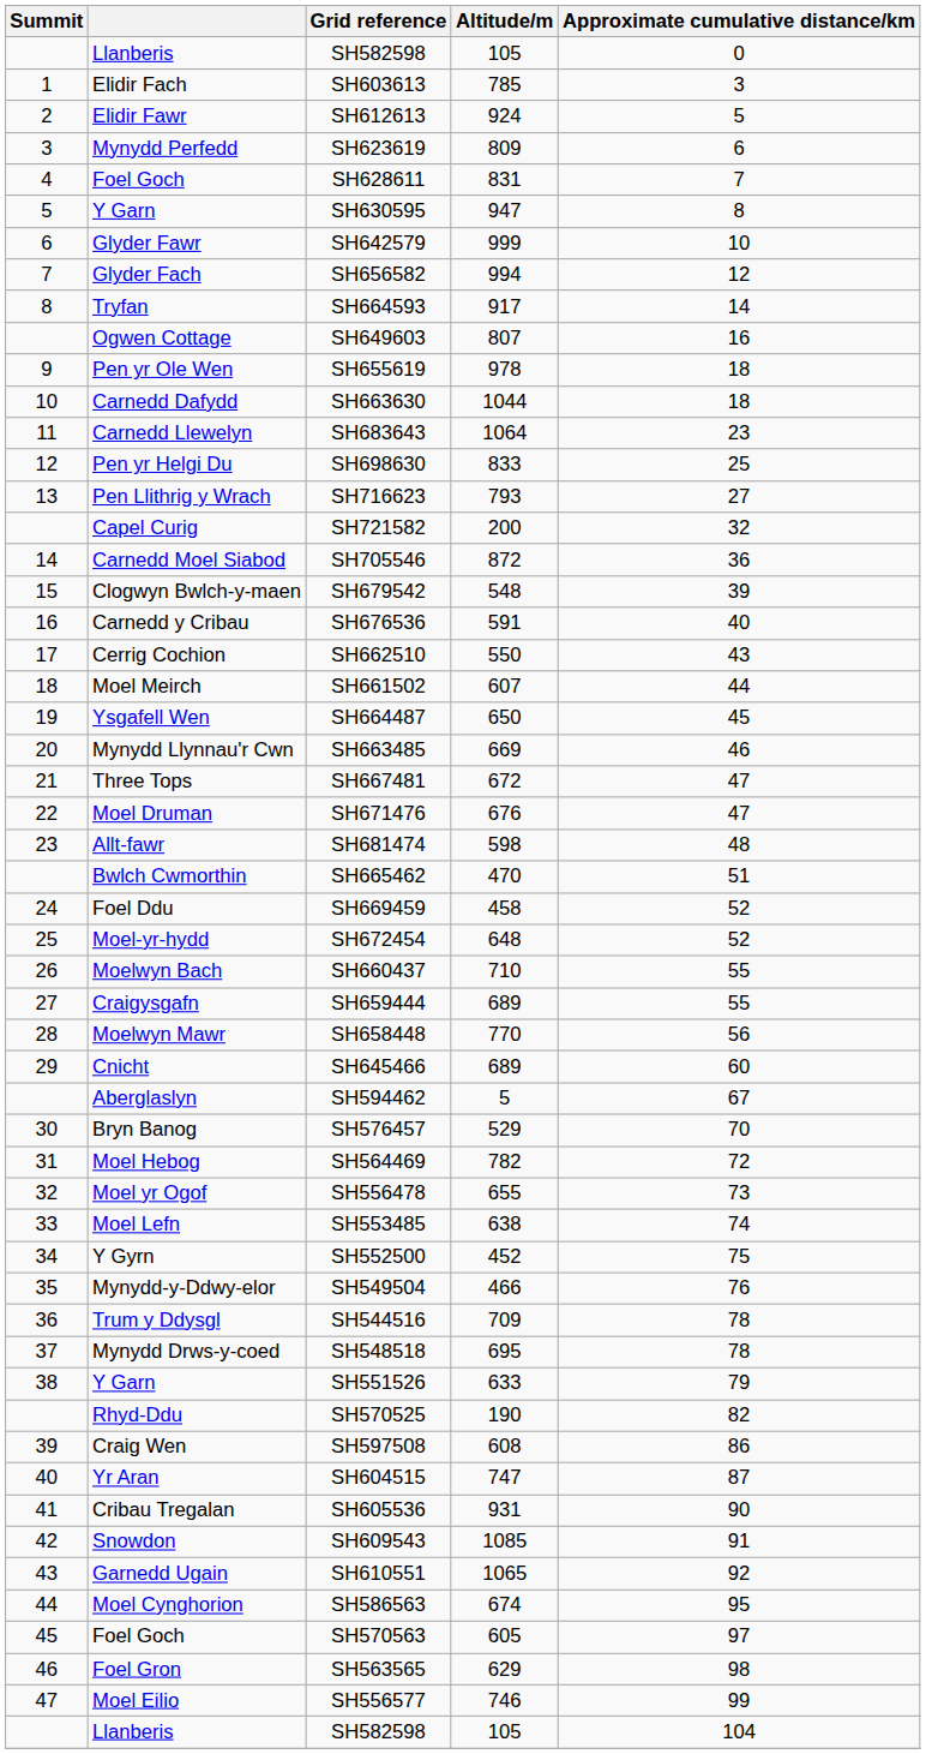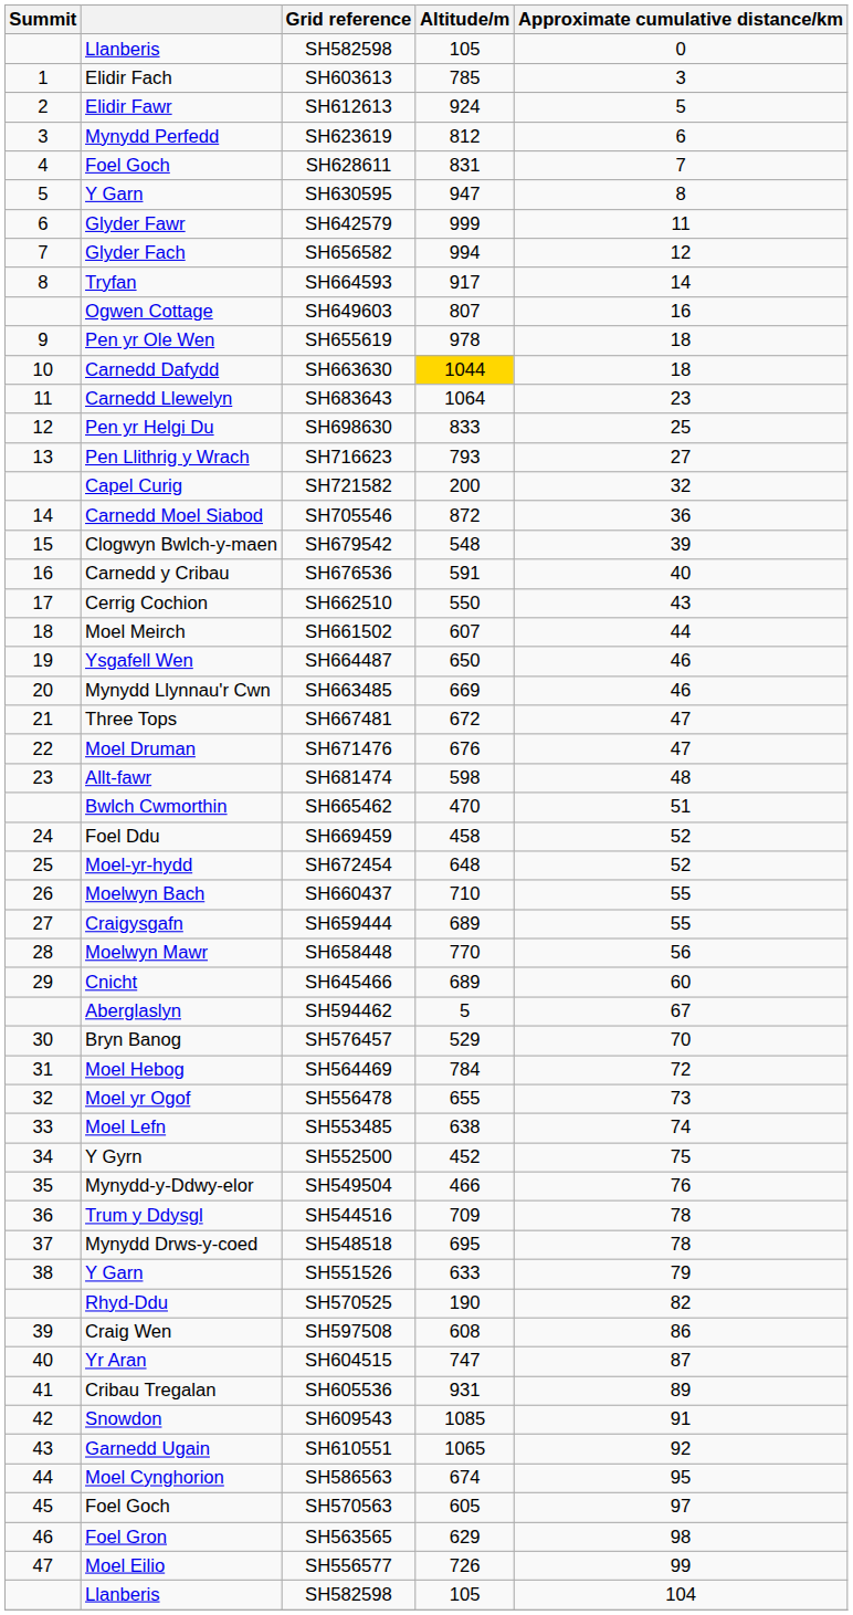 <table class="wikitable">
 <tr>
 <th>Summit</th>
 <th></th>
 <th>Grid reference</th>
 <th>Altitude/m</th>
 <th>Approximate cumulative distance/km</th>
 </tr>
 <tr>
 <td align="center"></td>
 <td align="left"><a href='#'>Llanberis</a></td>
 <td align="center">SH582598</td>
 <td align="center">105</td>
 <td align="center">0</td>
 </tr>
 <tr>
 <td align="center">1</td>
 <td align="left">Elidir Fach</td>
 <td align="center">SH603613</td>
 <td align="center">785</td>
 <td align="center">3</td>
 </tr>
 <tr>
 <td align="center">2</td>
 <td align="left"><a href='#'>Elidir Fawr</a></td>
 <td align="center">SH612613</td>
 <td align="center">924</td>
 <td align="center">5</td>
 </tr>
 <tr>
 <td align="center">3</td>
 <td align="left"><a href='#'>Mynydd Perfedd</a></td>
 <td align="center">SH623619</td>
-<td align="center">809</td>
+<td align="center">812</td>
 <td align="center">6</td>
 </tr>
 <tr>
 <td align="center">4</td>
 <td align="left"><a href='#'>Foel Goch</a></td>
 <td align="center">SH628611</td>
 <td align="center">831</td>
 <td align="center">7</td>
 </tr>
 <tr>
 <td align="center">5</td>
 <td align="left"><a href='#'>Y Garn</a></td>
 <td align="center">SH630595</td>
 <td align="center">947</td>
 <td align="center">8</td>
 </tr>
 <tr>
 <td align="center">6</td>
 <td align="left"><a href='#'>Glyder Fawr</a></td>
 <td align="center">SH642579</td>
 <td align="center">999</td>
-<td align="center">10</td>
+<td align="center">11</td>
 </tr>
 <tr>
 <td align="center">7</td>
 <td align="left"><a href='#'>Glyder Fach</a></td>
 <td align="center">SH656582</td>
 <td align="center">994</td>
 <td align="center">12</td>
 </tr>
 <tr>
 <td align="center">8</td>
 <td align="left"><a href='#'>Tryfan</a></td>
 <td align="center">SH664593</td>
 <td align="center">917</td>
 <td align="center">14</td>
 </tr>
 <tr>
 <td align="center"></td>
 <td align="left"><a href='#'>Ogwen Cottage</a></td>
 <td align="center">SH649603</td>
 <td align="center">807</td>
 <td align="center">16</td>
 </tr>
 <tr>
 <td align="center">9</td>
 <td align="left"><a href='#'>Pen yr Ole Wen</a></td>
 <td align="center">SH655619</td>
 <td align="center">978</td>
 <td align="center">18</td>
 </tr>
 <tr>
 <td align="center">10</td>
 <td align="left"><a href='#'>Carnedd Dafydd</a></td>
 <td align="center">SH663630</td>
-<td align="center">1044</td>
+<td align="center" style="background: gold;">1044</td>
 <td align="center">18</td>
 </tr>
 <tr>
 <td align="center">11</td>
 <td align="left"><a href='#'>Carnedd Llewelyn</a></td>
 <td align="center">SH683643</td>
 <td align="center">1064</td>
 <td align="center">23</td>
 </tr>
 <tr>
 <td align="center">12</td>
 <td align="left"><a href='#'>Pen yr Helgi Du</a></td>
 <td align="center">SH698630</td>
 <td align="center">833</td>
 <td align="center">25</td>
 </tr>
 <tr>
 <td align="center">13</td>
 <td align="left"><a href='#'>Pen Llithrig y Wrach</a></td>
 <td align="center">SH716623</td>
 <td align="center">793</td>
 <td align="center">27</td>
 </tr>
 <tr>
 <td align="center"></td>
 <td align="left"><a href='#'>Capel Curig</a></td>
 <td align="center">SH721582</td>
 <td align="center">200</td>
 <td align="center">32</td>
 </tr>
 <tr>
 <td align="center">14</td>
 <td align="left"><a href='#'>Carnedd Moel Siabod</a></td>
 <td align="center">SH705546</td>
 <td align="center">872</td>
 <td align="center">36</td>
 </tr>
 <tr>
 <td align="center">15</td>
 <td align="left">Clogwyn Bwlch-y-maen</td>
 <td align="center">SH679542</td>
 <td align="center">548</td>
 <td align="center">39</td>
 </tr>
 <tr>
 <td align="center">16</td>
 <td align="left">Carnedd y Cribau</td>
 <td align="center">SH676536</td>
 <td align="center">591</td>
 <td align="center">40</td>
 </tr>
 <tr>
 <td align="center">17</td>
 <td align="left">Cerrig Cochion</td>
 <td align="center">SH662510</td>
 <td align="center">550</td>
 <td align="center">43</td>
 </tr>
 <tr>
 <td align="center">18</td>
 <td align="left">Moel Meirch</td>
 <td align="center">SH661502</td>
 <td align="center">607</td>
 <td align="center">44</td>
 </tr>
 <tr>
 <td align="center">19</td>
 <td align="left"><a href='#'>Ysgafell Wen</a></td>
 <td align="center">SH664487</td>
 <td align="center">650</td>
-<td align="center">45</td>
+<td align="center">46</td>
 </tr>
 <tr>
 <td align="center">20</td>
 <td align="left">Mynydd Llynnau'r Cwn</td>
 <td align="center">SH663485</td>
 <td align="center">669</td>
 <td align="center">46</td>
 </tr>
 <tr>
 <td align="center">21</td>
 <td align="left">Three Tops</td>
 <td align="center">SH667481</td>
 <td align="center">672</td>
 <td align="center">47</td>
 </tr>
 <tr>
 <td align="center">22</td>
 <td align="left"><a href='#'>Moel Druman</a></td>
 <td align="center">SH671476</td>
 <td align="center">676</td>
 <td align="center">47</td>
 </tr>
 <tr>
 <td align="center">23</td>
 <td align="left"><a href='#'>Allt-fawr</a></td>
 <td align="center">SH681474</td>
 <td align="center">598</td>
 <td align="center">48</td>
 </tr>
 <tr>
 <td align="center"></td>
 <td align="left"><a href='#'>Bwlch Cwmorthin</a></td>
 <td align="center">SH665462</td>
 <td align="center">470</td>
 <td align="center">51</td>
 </tr>
 <tr>
 <td align="center">24</td>
 <td align="left">Foel Ddu</td>
 <td align="center">SH669459</td>
 <td align="center">458</td>
 <td align="center">52</td>
 </tr>
 <tr>
 <td align="center">25</td>
 <td align="left"><a href='#'>Moel-yr-hydd</a></td>
 <td align="center">SH672454</td>
 <td align="center">648</td>
 <td align="center">52</td>
 </tr>
 <tr>
 <td align="center">26</td>
 <td align="left"><a href='#'>Moelwyn Bach</a></td>
 <td align="center">SH660437</td>
 <td align="center">710</td>
 <td align="center">55</td>
 </tr>
 <tr>
 <td align="center">27</td>
 <td align="left"><a href='#'>Craigysgafn</a></td>
 <td align="center">SH659444</td>
 <td align="center">689</td>
 <td align="center">55</td>
 </tr>
 <tr>
 <td align="center">28</td>
 <td align="left"><a href='#'>Moelwyn Mawr</a></td>
 <td align="center">SH658448</td>
 <td align="center">770</td>
 <td align="center">56</td>
 </tr>
 <tr>
 <td align="center">29</td>
 <td align="left"><a href='#'>Cnicht</a></td>
 <td align="center">SH645466</td>
 <td align="center">689</td>
 <td align="center">60</td>
 </tr>
 <tr>
 <td align="center"></td>
 <td align="left"><a href='#'>Aberglaslyn</a></td>
 <td align="center">SH594462</td>
 <td align="center">5</td>
 <td align="center">67</td>
 </tr>
 <tr>
 <td align="center">30</td>
 <td align="left">Bryn Banog</td>
 <td align="center">SH576457</td>
 <td align="center">529</td>
 <td align="center">70</td>
 </tr>
 <tr>
 <td align="center">31</td>
 <td align="left"><a href='#'>Moel Hebog</a></td>
 <td align="center">SH564469</td>
-<td align="center">782</td>
+<td align="center">784</td>
 <td align="center">72</td>
 </tr>
 <tr>
 <td align="center">32</td>
 <td align="left"><a href='#'>Moel yr Ogof</a></td>
 <td align="center">SH556478</td>
 <td align="center">655</td>
 <td align="center">73</td>
 </tr>
 <tr>
 <td align="center">33</td>
 <td align="left"><a href='#'>Moel Lefn</a></td>
 <td align="center">SH553485</td>
 <td align="center">638</td>
 <td align="center">74</td>
 </tr>
 <tr>
 <td align="center">34</td>
 <td align="left">Y Gyrn</td>
 <td align="center">SH552500</td>
 <td align="center">452</td>
 <td align="center">75</td>
 </tr>
 <tr>
 <td align="center">35</td>
 <td align="left">Mynydd-y-Ddwy-elor</td>
 <td align="center">SH549504</td>
 <td align="center">466</td>
 <td align="center">76</td>
 </tr>
 <tr>
 <td align="center">36</td>
 <td align="left"><a href='#'>Trum y Ddysgl</a></td>
 <td align="center">SH544516</td>
 <td align="center">709</td>
 <td align="center">78</td>
 </tr>
 <tr>
 <td align="center">37</td>
 <td align="left">Mynydd Drws-y-coed</td>
 <td align="center">SH548518</td>
 <td align="center">695</td>
 <td align="center">78</td>
 </tr>
 <tr>
 <td align="center">38</td>
 <td align="left"><a href='#'>Y Garn</a></td>
 <td align="center">SH551526</td>
 <td align="center">633</td>
 <td align="center">79</td>
 </tr>
 <tr>
 <td align="center"></td>
 <td align="left"><a href='#'>Rhyd-Ddu</a></td>
 <td align="center">SH570525</td>
 <td align="center">190</td>
 <td align="center">82</td>
 </tr>
 <tr>
 <td align="center">39</td>
 <td align="left">Craig Wen</td>
 <td align="center">SH597508</td>
 <td align="center">608</td>
 <td align="center">86</td>
 </tr>
 <tr>
 <td align="center">40</td>
 <td align="left"><a href='#'>Yr Aran</a></td>
 <td align="center">SH604515</td>
 <td align="center">747</td>
 <td align="center">87</td>
 </tr>
 <tr>
 <td align="center">41</td>
 <td align="left">Cribau Tregalan</td>
 <td align="center">SH605536</td>
 <td align="center">931</td>
-<td align="center">90</td>
+<td align="center">89</td>
 </tr>
 <tr>
 <td align="center">42</td>
 <td align="left"><a href='#'>Snowdon</a></td>
 <td align="center">SH609543</td>
 <td align="center">1085</td>
 <td align="center">91</td>
 </tr>
 <tr>
 <td align="center">43</td>
 <td align="left"><a href='#'>Garnedd Ugain</a></td>
 <td align="center">SH610551</td>
 <td align="center">1065</td>
 <td align="center">92</td>
 </tr>
 <tr>
 <td align="center">44</td>
 <td align="left"><a href='#'>Moel Cynghorion</a></td>
 <td align="center">SH586563</td>
 <td align="center">674</td>
 <td align="center">95</td>
 </tr>
 <tr>
 <td align="center">45</td>
 <td align="left">Foel Goch</td>
 <td align="center">SH570563</td>
 <td align="center">605</td>
 <td align="center">97</td>
 </tr>
 <tr>
 <td align="center">46</td>
 <td align="left"><a href='#'>Foel Gron</a></td>
 <td align="center">SH563565</td>
 <td align="center">629</td>
 <td align="center">98</td>
 </tr>
 <tr>
 <td align="center">47</td>
 <td align="left"><a href='#'>Moel Eilio</a></td>
 <td align="center">SH556577</td>
-<td align="center">746</td>
+<td align="center">726</td>
 <td align="center">99</td>
 </tr>
 <tr>
 <td align="center"></td>
 <td align="left"><a href='#'>Llanberis</a></td>
 <td align="center">SH582598</td>
 <td align="center">105</td>
 <td align="center">104</td>
 </tr>
 <tr>
 </tr>
 </table>
